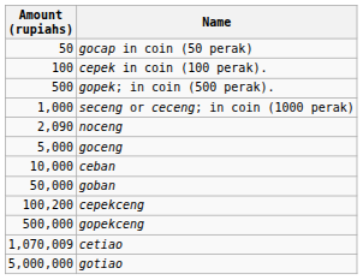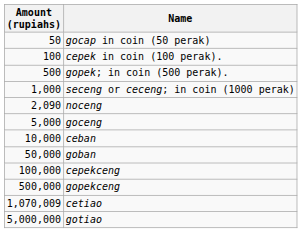 <table class=wikitable>
 <tr>
 <th>Amount<br>(rupiahs)</th>
 <th>Name</th>
 </tr>
 <tr>
 <td align=right>50</td>
 <td><em>gocap</em> in coin (50 perak)</td>
 </tr>
 <tr>
 <td align=right>100</td>
 <td><em>cepek</em> in coin (100 perak).</td>
 </tr>
 <tr>
 <td align=right>500</td>
 <td><em>gopek</em>; in coin (500 perak).</td>
 </tr>
 <tr>
 <td align=right>1,000</td>
 <td><em>seceng</em> or <em>ceceng</em>; in coin (1000 perak)</td>
 </tr>
 <tr>
 <td align=right>2,090</td>
 <td><em>noceng</em></td>
 </tr>
 <tr>
 <td align=right>5,000</td>
 <td><em>goceng</em></td>
 </tr>
 <tr>
 <td align=right>10,000</td>
 <td><em>ceban</em></td>
 </tr>
 <tr>
 <td align=right>50,000</td>
 <td><em>goban</em></td>
 </tr>
 <tr>
-<td align=right>100,200</td>
+<td align=right>100,000</td>
 <td><em>cepekceng</em></td>
 </tr>
 <tr>
 <td align=right>500,000</td>
 <td><em>gopekceng</em></td>
 </tr>
 <tr>
 <td align=right>1,070,009</td>
 <td><em>cetiao</em></td>
 </tr>
 <tr>
 <td align=right>5,000,000</td>
 <td><em>gotiao</em></td>
 </tr>
 </table>
